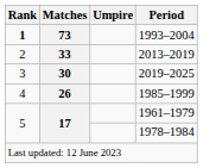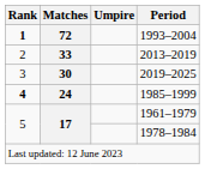 <table class="wikitable sortable">
 <tr>
 <th scope=col>Rank</th>
 <th scope=col>Matches</th>
 <th scope=col>Umpire</th>
 <th scope=col>Period</th>
 </tr>
 <tr>
 <td align=center><strong>1</strong></td>
-<th scope=row style=text-align:center;>73</th>
+<th scope=row style=text-align:center;>72</th>
 <td></td>
 <td>1993–2004</td>
 </tr>
 <tr>
 <td align=center>2</td>
 <th scope=row style=text-align:center;>33</th>
 <td></td>
 <td>2013–2019</td>
 </tr>
 <tr>
 <td align=center>3</td>
 <th scope=row style=text-align:center;>30</th>
 <td> </td>
 <td>2019–2025</td>
 </tr>
 <tr>
-<td align=center>4</td>
-<th scope=row style=text-align:center;>26</th>
+<td align=center><strong>4</strong></td>
+<th scope=row style=text-align:center;>24</th>
 <td></td>
 <td>1985–1999</td>
 </tr>
 <tr>
 <td align=center rowspan=2>5</td>
 <th scope=row style=text-align:center; rowspan=2>17</th>
 <td></td>
 <td>1961–1979</td>
 </tr>
 <tr>
 <td></td>
 <td>1978–1984</td>
 </tr>
 <tr class=sortbottom>
 <td colspan=4><small>Last updated: 12 June 2023</small></td>
 </tr>
 </table>
